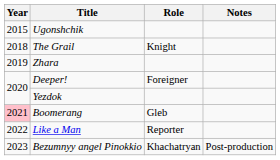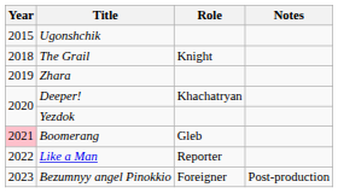 <table class="wikitable sortable">
 <tr>
 <th>Year</th>
 <th>Title</th>
 <th>Role</th>
 <th class="unsortable">Notes</th>
 </tr>
 <tr>
 <td>2015</td>
 <td><em>Ugonshchik</em></td>
 <td></td>
 <td></td>
 </tr>
 <tr>
 <td>2018</td>
 <td><em>The Grail</em></td>
 <td>Knight</td>
 <td></td>
 </tr>
 <tr>
 <td>2019</td>
 <td><em>Zhara</em></td>
 <td></td>
 <td></td>
 </tr>
 <tr>
 <td rowspan="2">2020</td>
 <td><em>Deeper!</em></td>
-<td>Foreigner</td>
+<td>Khachatryan</td>
 <td></td>
 </tr>
 <tr>
 <td><em>Yezdok</em></td>
 <td></td>
 <td></td>
 </tr>
 <tr>
 <td style="background: pink;">2021</td>
 <td><em>Boomerang</em></td>
 <td>Gleb</td>
 <td></td>
 </tr>
 <tr>
 <td>2022</td>
 <td><a href='#'><em>Like a Man</em></a></td>
 <td>Reporter</td>
 <td></td>
 </tr>
 <tr>
 <td>2023</td>
 <td><em>Bezumnyy angel Pinokkio</em></td>
-<td>Khachatryan</td>
+<td>Foreigner</td>
 <td>Post-production</td>
 </tr>
 </table>
